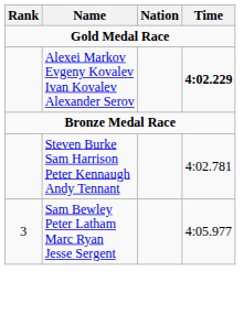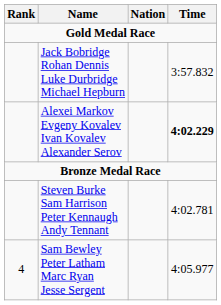 <table class="wikitable" style="text-align:center">
 <tr>
 <th>Rank</th>
 <th>Name</th>
 <th>Nation</th>
 <th>Time</th>
 </tr>
 <tr>
 <td colspan=4><strong>Gold Medal Race</strong></td>
+</tr>
+<tr>
+<td></td>
+<td align=left><a href='#'>Jack Bobridge</a><br><a href='#'>Rohan Dennis</a><br> <a href='#'>Luke Durbridge</a><br> <a href='#'>Michael Hepburn</a></td>
+<td align=left></td>
+<td>3:57.832</td>
 </tr>
 <tr>
 <td></td>
 <td align=left><a href='#'>Alexei Markov</a><br><a href='#'>Evgeny Kovalev</a><br> <a href='#'>Ivan Kovalev</a><br> <a href='#'>Alexander Serov</a></td>
 <td align=left></td>
 <td><strong>4:02.229</strong></td>
 </tr>
 <tr>
 <td colspan=4><strong>Bronze Medal Race</strong></td>
 </tr>
 <tr>
 <td></td>
 <td align=left><a href='#'>Steven Burke</a><br><a href='#'>Sam Harrison</a><br> <a href='#'>Peter Kennaugh</a><br> <a href='#'>Andy Tennant</a></td>
 <td align=left></td>
 <td>4:02.781</td>
 </tr>
 <tr>
-<td>3</td>
+<td>4</td>
 <td align=left><a href='#'>Sam Bewley</a><br><a href='#'>Peter Latham</a><br> <a href='#'>Marc Ryan</a><br> <a href='#'>Jesse Sergent</a></td>
 <td align=left></td>
 <td>4:05.977</td>
 </tr>
 </table>
